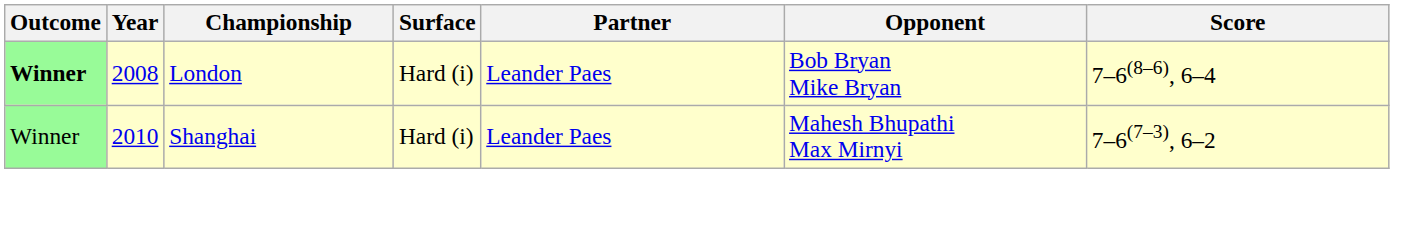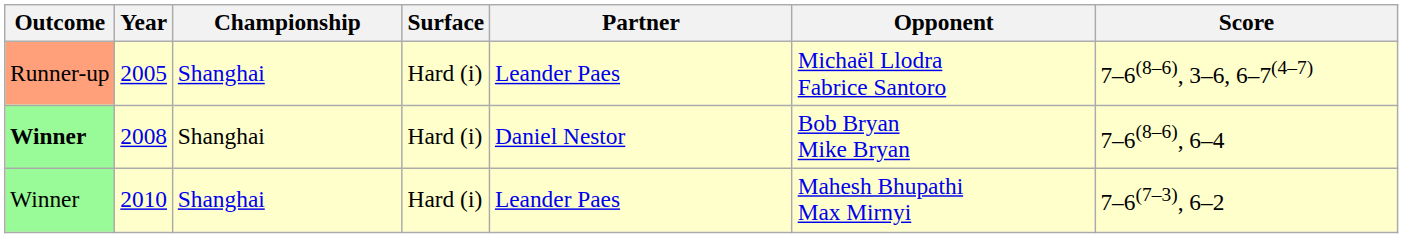 <table class="sortable wikitable">
 <tr>
 <th>Outcome</th>
 <th>Year</th>
 <th width=150>Championship</th>
 <th>Surface</th>
 <th width=200>Partner</th>
 <th width=200>Opponent</th>
 <th width=200>Score</th>
 </tr>
 <tr bgcolor=FFFFCC>
+<td bgcolor=FFA07A>Runner-up</td>
+<td><a href='#'>2005</a></td>
+<td><a href='#'>Shanghai</a></td>
+<td>Hard (i)</td>
+<td> <a href='#'>Leander Paes</a></td>
+<td> <a href='#'>Michaël Llodra</a><br> <a href='#'>Fabrice Santoro</a></td>
+<td>7–6<sup>(8–6)</sup>, 3–6, 6–7<sup>(4–7)</sup></td>
+</tr>
+<tr bgcolor=FFFFCC>
 <td bgcolor=98FB98><strong>Winner</strong></td>
 <td><a href='#'>2008</a></td>
-<td><a href='#'>London</a></td>
+<td>Shanghai</td>
 <td>Hard (i)</td>
-<td> <a href='#'>Leander Paes</a></td>
+<td> <a href='#'>Daniel Nestor</a></td>
 <td> <a href='#'>Bob Bryan</a><br> <a href='#'>Mike Bryan</a></td>
 <td>7–6<sup>(8–6)</sup>, 6–4</td>
 </tr>
 <tr bgcolor=FFFFCC>
 <td bgcolor=98FB98>Winner</td>
 <td><a href='#'>2010</a></td>
 <td><a href='#'>Shanghai</a></td>
 <td>Hard (i)</td>
 <td> <a href='#'>Leander Paes</a></td>
 <td> <a href='#'>Mahesh Bhupathi</a><br> <a href='#'>Max Mirnyi</a></td>
 <td>7–6<sup>(7–3)</sup>, 6–2</td>
 </tr>
 </table>
